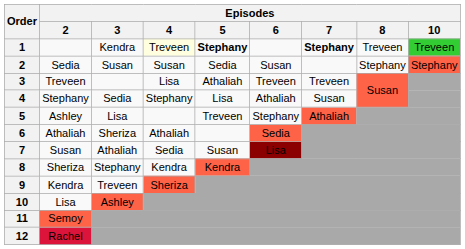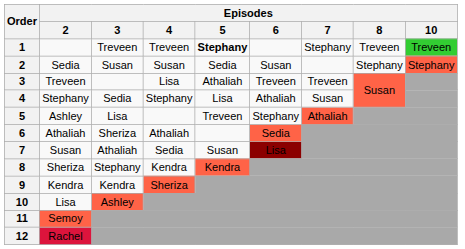 <table class="wikitable" style="text-align:center; font-size:92%">
 <tr>
 <th rowspan=2>Order</th>
 <th colspan=10>Episodes</th>
 </tr>
 <tr>
 <th>2</th>
 <th>3</th>
 <th>4</th>
 <th>5</th>
 <th>6</th>
 <th>7</th>
 <th>8</th>
 <th>10</th>
 </tr>
 <tr>
 <th>1</th>
 <td></td>
-<td>Kendra</td>
-<td style="background: lightyellow;">Treveen</td>
+<td>Treveen</td>
+<td>Treveen</td>
 <td><strong>Stephany</strong></td>
 <td></td>
-<td><strong>Stephany</strong></td>
+<td>Stephany</td>
 <td>Treveen</td>
 <td bgcolor="limegreen">Treveen</td>
 </tr>
 <tr>
 <th>2</th>
 <td>Sedia</td>
 <td>Susan</td>
 <td>Susan</td>
 <td>Sedia</td>
 <td>Susan</td>
 <td></td>
 <td>Stephany</td>
 <td bgcolor="tomato">Stephany</td>
 </tr>
 <tr>
 <th>3</th>
 <td>Treveen</td>
 <td></td>
 <td>Lisa</td>
 <td>Athaliah</td>
 <td>Treveen</td>
 <td>Treveen</td>
 <td rowspan="2" bgcolor="tomato">Susan<br></td>
 <td style="background:darkgrey;" colspan="2"></td>
 </tr>
 <tr>
 <th>4</th>
 <td>Stephany</td>
 <td>Sedia</td>
 <td>Stephany</td>
 <td>Lisa</td>
 <td>Athaliah</td>
 <td>Susan</td>
 <td style="background:darkgrey;" colspan="2"></td>
 </tr>
 <tr>
 <th>5</th>
 <td>Ashley</td>
 <td>Lisa</td>
 <td></td>
 <td>Treveen</td>
 <td>Stephany</td>
 <td bgcolor="tomato">Athaliah</td>
 <td style="background:darkgrey;" colspan="2"></td>
 </tr>
 <tr>
 <th>6</th>
 <td>Athaliah</td>
 <td>Sheriza</td>
 <td>Athaliah</td>
 <td></td>
 <td bgcolor="tomato">Sedia</td>
 <td style="background:darkgrey;" colspan="3"></td>
 </tr>
 <tr>
 <th>7</th>
 <td>Susan</td>
 <td>Athaliah</td>
 <td>Sedia</td>
 <td>Susan</td>
 <td bgcolor="darkred"><span>Lisa</span></td>
 <td style="background:darkgrey;" colspan="3"></td>
 </tr>
 <tr>
 <th>8</th>
 <td>Sheriza</td>
 <td>Stephany</td>
 <td>Kendra</td>
 <td bgcolor="tomato">Kendra</td>
 <td style="background:darkgrey;" colspan="4"></td>
 </tr>
 <tr>
 <th>9</th>
 <td>Kendra</td>
-<td>Treveen</td>
+<td>Kendra</td>
 <td bgcolor="tomato">Sheriza</td>
 <td style="background:darkgrey;" colspan="5"></td>
 </tr>
 <tr>
 <th>10</th>
 <td>Lisa</td>
 <td bgcolor="tomato">Ashley</td>
 <td style="background:darkgrey;" colspan="6"></td>
 </tr>
 <tr>
 <th>11</th>
 <td bgcolor="tomato">Semoy</td>
 <td style="background:darkgrey;" colspan="7"></td>
 </tr>
 <tr>
 <th>12</th>
 <td bgcolor="crimson"><span>Rachel</span></td>
 <td style="background:darkgrey;" colspan="7"></td>
 </tr>
 </table>
